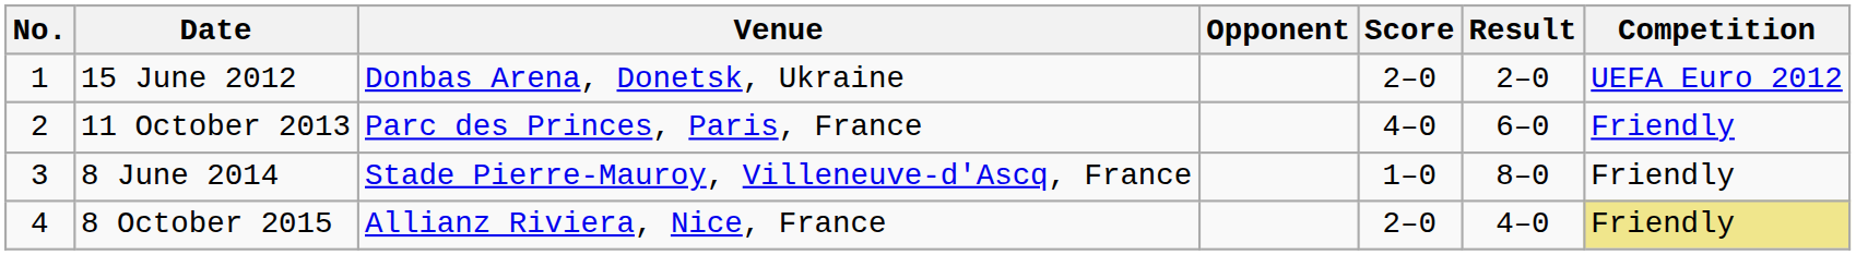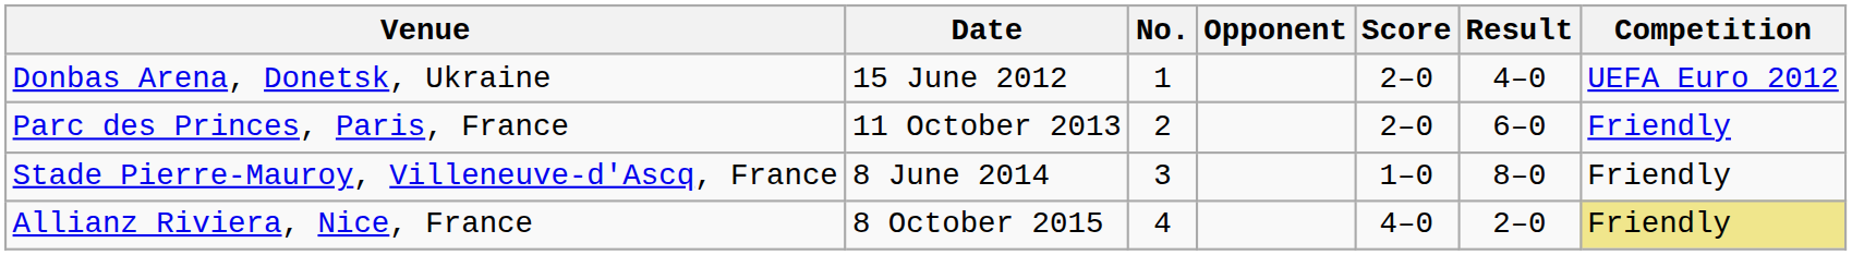 <table class="wikitable sortable">
 <tr>
+<th scope="col">Venue</th>
+<th scope="col">Date</th>
 <th scope="col">No.</th>
-<th scope="col">Date</th>
-<th scope="col">Venue</th>
 <th scope="col">Opponent</th>
 <th scope="col">Score</th>
 <th scope="col">Result</th>
 <th scope="col">Competition</th>
 </tr>
 <tr>
+<td><a href='#'>Donbas Arena</a>, <a href='#'>Donetsk</a>, Ukraine</td>
+<td>15 June 2012</td>
 <td align="center">1</td>
-<td>15 June 2012</td>
-<td><a href='#'>Donbas Arena</a>, <a href='#'>Donetsk</a>, Ukraine</td>
 <td></td>
 <td align="center">2–0</td>
-<td align="center">2–0</td>
+<td align="center">4–0</td>
 <td><a href='#'>UEFA Euro 2012</a></td>
 </tr>
 <tr>
+<td><a href='#'>Parc des Princes</a>, <a href='#'>Paris</a>, France</td>
+<td>11 October 2013</td>
 <td align="center">2</td>
-<td>11 October 2013</td>
-<td><a href='#'>Parc des Princes</a>, <a href='#'>Paris</a>, France</td>
 <td></td>
-<td align="center">4–0</td>
+<td align="center">2–0</td>
 <td align="center">6–0</td>
 <td><a href='#'>Friendly</a></td>
 </tr>
 <tr>
+<td><a href='#'>Stade Pierre-Mauroy</a>, <a href='#'>Villeneuve-d'Ascq</a>, France</td>
+<td>8 June 2014</td>
 <td align="center">3</td>
-<td>8 June 2014</td>
-<td><a href='#'>Stade Pierre-Mauroy</a>, <a href='#'>Villeneuve-d'Ascq</a>, France</td>
 <td></td>
 <td align="center">1–0</td>
 <td align="center">8–0</td>
 <td>Friendly</td>
 </tr>
 <tr>
+<td><a href='#'>Allianz Riviera</a>, <a href='#'>Nice</a>, France</td>
+<td>8 October 2015</td>
 <td align="center">4</td>
-<td>8 October 2015</td>
-<td><a href='#'>Allianz Riviera</a>, <a href='#'>Nice</a>, France</td>
 <td></td>
+<td align="center">4–0</td>
 <td align="center">2–0</td>
-<td align="center">4–0</td>
 <td style="background: khaki;">Friendly</td>
 </tr>
 </table>
